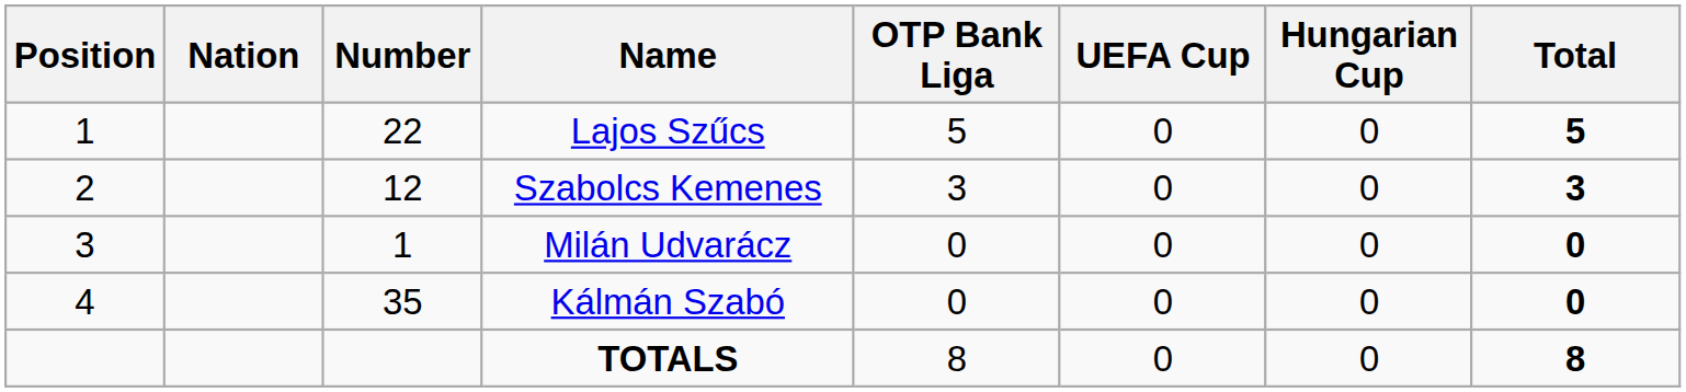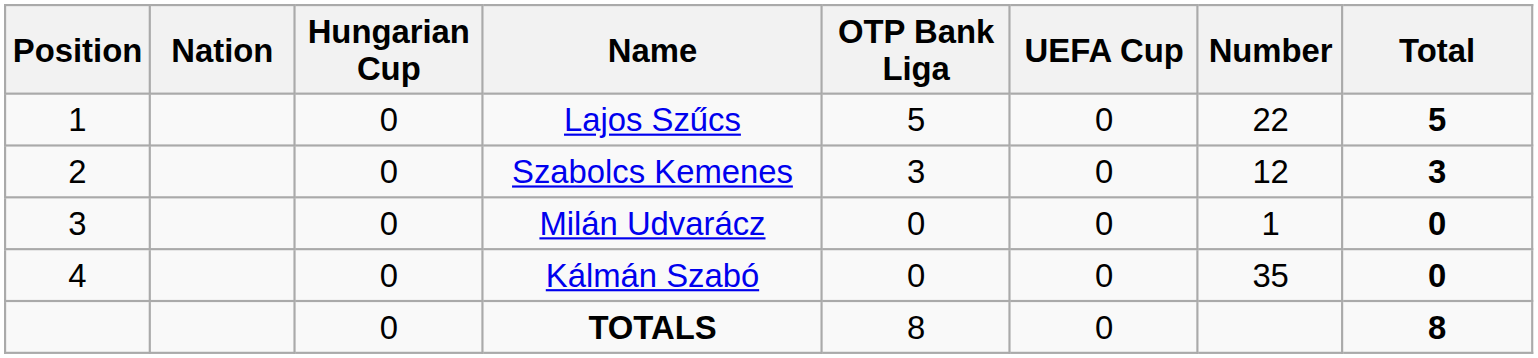 <table class="wikitable" style="font-size: 95%; text-align: center;">
 <tr>
 <th width=60>Position</th>
 <th width=60>Nation</th>
-<th width=60>Number</th>
+<th width=80>Hungarian Cup</th>
 <th width=150>Name</th>
 <th width=80>OTP Bank Liga</th>
 <th width=80>UEFA Cup</th>
-<th width=80>Hungarian Cup</th>
+<th width=60>Number</th>
 <th width=80>Total</th>
 </tr>
 <tr>
 <td>1</td>
 <td></td>
-<td>22</td>
+<td>0</td>
 <td><a href='#'>Lajos Szűcs</a></td>
 <td>5</td>
 <td>0</td>
-<td>0</td>
+<td>22</td>
 <td><strong>5</strong></td>
 </tr>
 <tr>
 <td>2</td>
 <td></td>
-<td>12</td>
+<td>0</td>
 <td><a href='#'>Szabolcs Kemenes</a></td>
 <td>3</td>
 <td>0</td>
-<td>0</td>
+<td>12</td>
 <td><strong>3</strong></td>
 </tr>
 <tr>
 <td>3</td>
 <td></td>
-<td>1</td>
+<td>0</td>
 <td><a href='#'>Milán Udvarácz</a></td>
 <td>0</td>
 <td>0</td>
-<td>0</td>
+<td>1</td>
 <td><strong>0</strong></td>
 </tr>
 <tr>
 <td>4</td>
 <td></td>
-<td>35</td>
+<td>0</td>
 <td><a href='#'>Kálmán Szabó</a></td>
 <td>0</td>
 <td>0</td>
-<td>0</td>
+<td>35</td>
 <td><strong>0</strong></td>
 </tr>
 <tr>
 <td></td>
 <td></td>
-<td></td>
+<td>0</td>
 <td><strong>TOTALS</strong></td>
 <td>8</td>
 <td>0</td>
-<td>0</td>
+<td></td>
 <td><strong>8</strong></td>
 </tr>
 </table>
